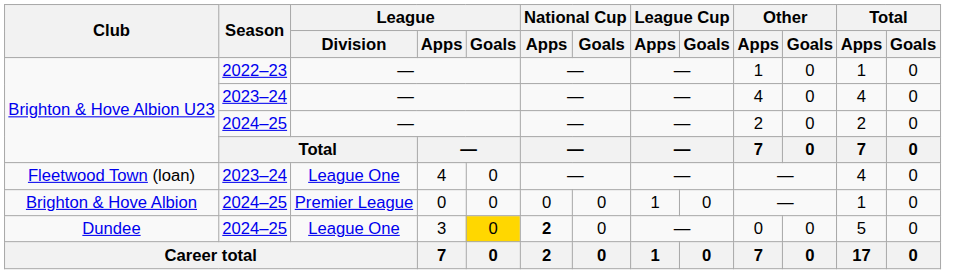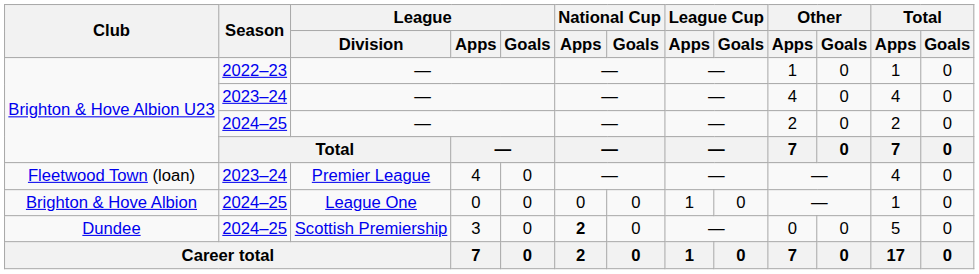 <table class="wikitable" style="text-align: center;">
 <tr>
 <th rowspan=2>Club</th>
 <th rowspan=2>Season</th>
 <th colspan=3>League</th>
 <th colspan=2>National Cup</th>
 <th colspan=2>League Cup</th>
 <th colspan=2>Other</th>
 <th colspan=2>Total</th>
 </tr>
 <tr>
 <th>Division</th>
 <th>Apps</th>
 <th>Goals</th>
 <th>Apps</th>
 <th>Goals</th>
 <th>Apps</th>
 <th>Goals</th>
 <th>Apps</th>
 <th>Goals</th>
 <th>Apps</th>
 <th>Goals</th>
 </tr>
 <tr>
 <td rowspan=4><a href='#'>Brighton & Hove Albion U23</a></td>
 <td><a href='#'>2022–23</a></td>
 <td colspan=3>—</td>
 <td colspan=2>—</td>
 <td colspan=2>—</td>
 <td>1</td>
 <td>0</td>
 <td>1</td>
 <td>0</td>
 </tr>
 <tr>
 <td><a href='#'>2023–24</a></td>
 <td colspan=3>—</td>
 <td colspan=2>—</td>
 <td colspan=2>—</td>
 <td>4</td>
 <td>0</td>
 <td>4</td>
 <td>0</td>
 </tr>
 <tr>
 <td><a href='#'>2024–25</a></td>
 <td colspan=3>—</td>
 <td colspan=2>—</td>
 <td colspan=2>—</td>
 <td>2</td>
 <td>0</td>
 <td>2</td>
 <td>0</td>
 </tr>
 <tr>
 <th colspan=2>Total</th>
 <th colspan=2>—</th>
 <th colspan=2>—</th>
 <th colspan=2>—</th>
 <th>7</th>
 <th>0</th>
 <th>7</th>
 <th>0</th>
 </tr>
 <tr>
 <td><a href='#'>Fleetwood Town</a> (loan)</td>
 <td><a href='#'>2023–24</a></td>
-<td><a href='#'>League One</a></td>
+<td><a href='#'>Premier League</a></td>
 <td>4</td>
 <td>0</td>
 <td colspan=2>—</td>
 <td colspan=2>—</td>
 <td colspan="2">—</td>
 <td>4</td>
 <td>0</td>
 </tr>
 <tr>
 <td><a href='#'>Brighton & Hove Albion</a></td>
 <td><a href='#'>2024–25</a></td>
-<td><a href='#'>Premier League</a></td>
+<td><a href='#'>League One</a></td>
 <td>0</td>
 <td>0</td>
 <td>0</td>
 <td>0</td>
 <td>1</td>
 <td>0</td>
 <td colspan="2">—</td>
 <td>1</td>
 <td>0</td>
 </tr>
 <tr>
 <td><a href='#'>Dundee</a></td>
 <td><a href='#'>2024–25</a></td>
-<td><a href='#'>League One</a></td>
+<td><a href='#'>Scottish Premiership</a></td>
 <td>3</td>
-<td style="background: gold;">0</td>
+<td>0</td>
 <td><strong>2</strong></td>
 <td>0</td>
 <td colspan="2">—</td>
 <td>0</td>
 <td>0</td>
 <td>5</td>
 <td>0</td>
 </tr>
 <tr>
 <th colspan=3>Career total</th>
 <th>7</th>
 <th>0</th>
 <th>2</th>
 <th>0</th>
 <th>1</th>
 <th>0</th>
 <th>7</th>
 <th>0</th>
 <th>17</th>
 <th>0</th>
 </tr>
 </table>
